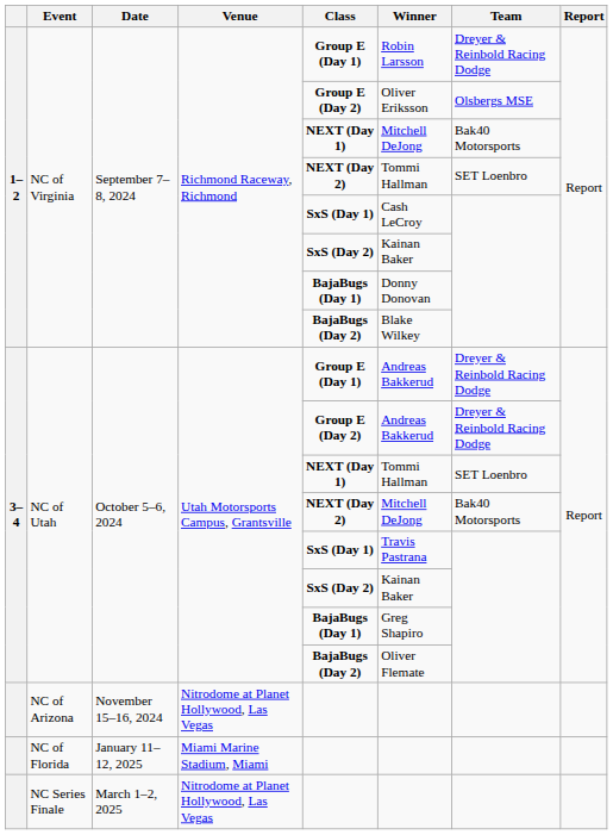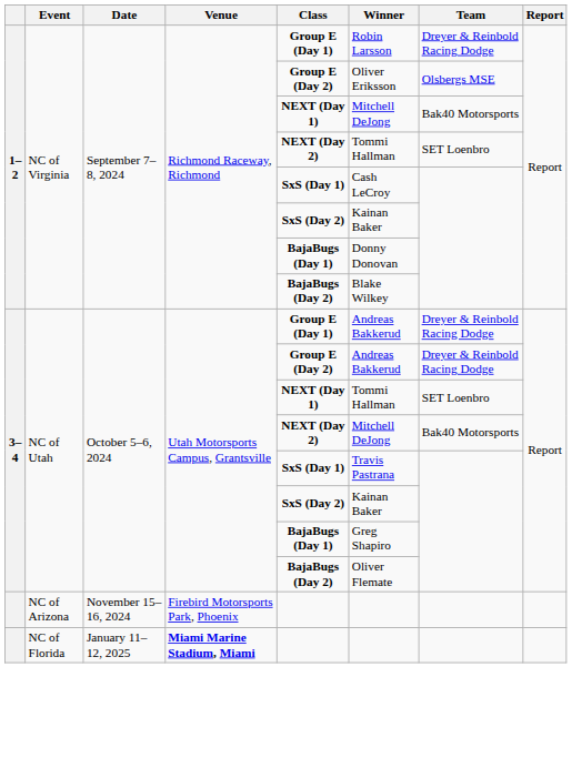 <table class="wikitable" style="font-size:85%;">
 <tr>
 <th></th>
 <th>Event</th>
 <th>Date</th>
 <th>Venue</th>
 <th>Class</th>
 <th>Winner</th>
 <th>Team</th>
 <th>Report</th>
 </tr>
 <tr>
 <th rowspan="8">1–2</th>
 <td rowspan="8"> NC of Virginia</td>
 <td rowspan="8">September 7–8, 2024</td>
 <td rowspan="8"><a href='#'>Richmond Raceway</a>, <a href='#'>Richmond</a></td>
 <td align="center"><strong><span>Group E (Day 1)</span></strong></td>
 <td> <a href='#'>Robin Larsson</a></td>
 <td> <a href='#'>Dreyer & Reinbold Racing Dodge</a></td>
 <td rowspan="8" align="center">Report</td>
 </tr>
 <tr>
 <td align="center"><strong><span>Group E (Day 2)</span></strong></td>
 <td> Oliver Eriksson</td>
 <td> <a href='#'>Olsbergs MSE</a></td>
 </tr>
 <tr>
 <td align="center"><strong><span>NEXT (Day 1)</span></strong></td>
 <td> <a href='#'>Mitchell DeJong</a></td>
 <td> Bak40 Motorsports</td>
 </tr>
 <tr>
 <td align="center"><strong><span>NEXT (Day 2)</span></strong></td>
 <td> Tommi Hallman</td>
 <td> SET Loenbro</td>
 </tr>
 <tr>
 <td align="center"><strong><span>SxS (Day 1)</span></strong></td>
 <td> Cash LeCroy</td>
 <td rowspan="4"></td>
 </tr>
 <tr>
 <td align="center"><strong><span>SxS (Day 2)</span></strong></td>
 <td> Kainan Baker</td>
 </tr>
 <tr>
 <td align="center"><strong><span>BajaBugs (Day 1)</span></strong></td>
 <td> Donny Donovan</td>
 </tr>
 <tr>
 <td align="center"><strong><span>BajaBugs (Day 2)</span></strong></td>
 <td> Blake Wilkey</td>
 </tr>
 <tr>
 <th rowspan="8">3–4</th>
 <td rowspan="8"> NC of Utah</td>
 <td rowspan="8">October 5–6, 2024</td>
 <td rowspan="8"><a href='#'>Utah Motorsports Campus</a>, <a href='#'>Grantsville</a></td>
 <td align="center"><strong><span>Group E (Day 1)</span></strong></td>
 <td> <a href='#'>Andreas Bakkerud</a></td>
 <td> <a href='#'>Dreyer & Reinbold Racing Dodge</a></td>
 <td rowspan="8" align="center">Report</td>
 </tr>
 <tr>
 <td align="center"><strong><span>Group E (Day 2)</span></strong></td>
 <td> <a href='#'>Andreas Bakkerud</a></td>
 <td> <a href='#'>Dreyer & Reinbold Racing Dodge</a></td>
 </tr>
 <tr>
 <td align="center"><strong><span>NEXT (Day 1)</span></strong></td>
 <td> Tommi Hallman</td>
 <td> SET Loenbro</td>
 </tr>
 <tr>
 <td align="center"><strong><span>NEXT (Day 2)</span></strong></td>
 <td> <a href='#'>Mitchell DeJong</a></td>
 <td> Bak40 Motorsports</td>
 </tr>
 <tr>
 <td align="center"><strong><span>SxS (Day 1)</span></strong></td>
 <td> <a href='#'>Travis Pastrana</a></td>
 <td rowspan="4"></td>
 </tr>
 <tr>
 <td align="center"><strong><span>SxS (Day 2)</span></strong></td>
 <td> Kainan Baker</td>
 </tr>
 <tr>
 <td align="center"><strong><span>BajaBugs (Day 1)</span></strong></td>
 <td> Greg Shapiro</td>
 </tr>
 <tr>
 <td align="center"><strong><span>BajaBugs (Day 2)</span></strong></td>
 <td> Oliver Flemate</td>
 </tr>
 <tr>
 <th></th>
 <td> NC of Arizona</td>
 <td>November 15–16, 2024</td>
-<td><a href='#'>Nitrodome at Planet Hollywood</a>, <a href='#'>Las Vegas</a></td>
+<td><a href='#'>Firebird Motorsports Park</a>, <a href='#'>Phoenix</a></td>
 <td align="center"></td>
 <td></td>
 <td></td>
 <td align="center"></td>
 </tr>
 <tr>
 <th></th>
 <td> NC of Florida</td>
 <td>January 11–12, 2025</td>
-<td><a href='#'>Miami Marine Stadium</a>, <a href='#'>Miami</a></td>
-<td align="center"></td>
-<td></td>
-<td></td>
-<td align="center"></td>
-</tr>
-<tr>
-<th></th>
-<td> NC Series Finale</td>
-<td>March 1–2, 2025</td>
-<td><a href='#'>Nitrodome at Planet Hollywood</a>, <a href='#'>Las Vegas</a></td>
+<td><strong><a href='#'>Miami Marine Stadium</a>, <a href='#'>Miami</a></strong></td>
 <td align="center"></td>
 <td></td>
 <td></td>
 <td align="center"></td>
 </tr>
 </table>
